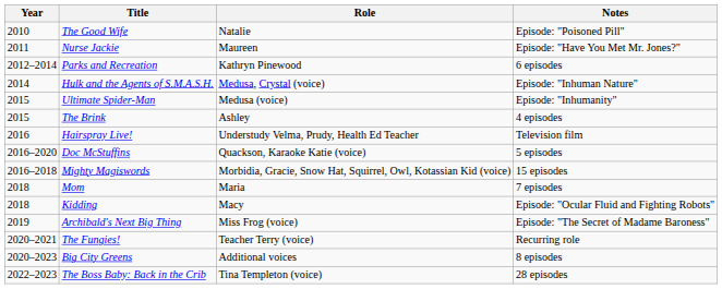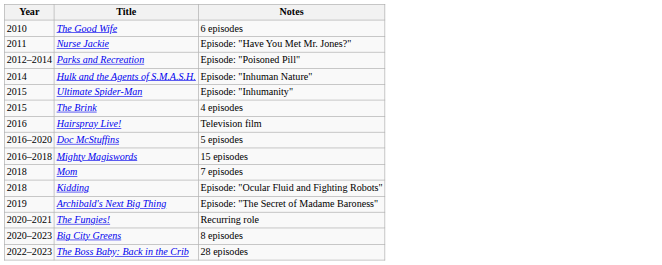 <table class="wikitable sortable">
 <tr>
 <th>Year</th>
 <th>Title</th>
-<th>Role</th>
 <th class="unsortable">Notes</th>
 </tr>
 <tr>
 <td>2010</td>
 <td><em><a href='#'>The Good Wife</a></em></td>
-<td>Natalie</td>
-<td>Episode: "Poisoned Pill"</td>
+<td>6 episodes</td>
 </tr>
 <tr>
 <td>2011</td>
 <td><em><a href='#'>Nurse Jackie</a></em></td>
-<td>Maureen</td>
 <td>Episode: "Have You Met Mr. Jones?"</td>
 </tr>
 <tr>
 <td>2012–2014</td>
 <td><em><a href='#'>Parks and Recreation</a></em></td>
-<td>Kathryn Pinewood</td>
-<td>6 episodes</td>
+<td>Episode: "Poisoned Pill"</td>
 </tr>
 <tr>
 <td>2014</td>
 <td><em><a href='#'>Hulk and the Agents of S.M.A.S.H.</a></em></td>
-<td><a href='#'>Medusa</a>, <a href='#'>Crystal</a> (voice)</td>
 <td>Episode: "Inhuman Nature"</td>
 </tr>
 <tr>
 <td>2015</td>
 <td><em><a href='#'>Ultimate Spider-Man</a></em></td>
-<td>Medusa (voice)</td>
 <td>Episode: "Inhumanity"</td>
 </tr>
 <tr>
 <td>2015</td>
 <td><em><a href='#'>The Brink</a></em></td>
-<td>Ashley</td>
 <td>4 episodes</td>
 </tr>
 <tr>
 <td>2016</td>
 <td><em><a href='#'>Hairspray Live!</a></em></td>
-<td>Understudy Velma, Prudy, Health Ed Teacher</td>
 <td>Television film</td>
 </tr>
 <tr>
 <td>2016–2020</td>
 <td><em><a href='#'>Doc McStuffins</a></em></td>
-<td>Quackson, Karaoke Katie (voice)</td>
 <td>5 episodes</td>
 </tr>
 <tr>
 <td>2016–2018</td>
 <td><em><a href='#'>Mighty Magiswords</a></em></td>
-<td>Morbidia, Gracie, Snow Hat, Squirrel, Owl, Kotassian Kid (voice)</td>
 <td>15 episodes</td>
 </tr>
 <tr>
 <td>2018</td>
 <td><em><a href='#'>Mom</a></em></td>
-<td>Maria</td>
 <td>7 episodes</td>
 </tr>
 <tr>
 <td>2018</td>
 <td><em><a href='#'>Kidding</a></em></td>
-<td>Macy</td>
 <td>Episode: "Ocular Fluid and Fighting Robots"</td>
 </tr>
 <tr>
 <td>2019</td>
 <td><em><a href='#'>Archibald's Next Big Thing</a></em></td>
-<td>Miss Frog (voice)</td>
 <td>Episode: "The Secret of Madame Baroness"</td>
 </tr>
 <tr>
 <td>2020–2021</td>
 <td><em><a href='#'>The Fungies!</a></em></td>
-<td>Teacher Terry (voice)</td>
 <td>Recurring role</td>
 </tr>
 <tr>
 <td>2020–2023</td>
 <td><em><a href='#'>Big City Greens</a></em></td>
-<td>Additional voices</td>
 <td>8 episodes</td>
 </tr>
 <tr>
 <td>2022–2023</td>
 <td><em><a href='#'>The Boss Baby: Back in the Crib</a></em></td>
-<td>Tina Templeton (voice)</td>
 <td>28 episodes</td>
 </tr>
 </table>
